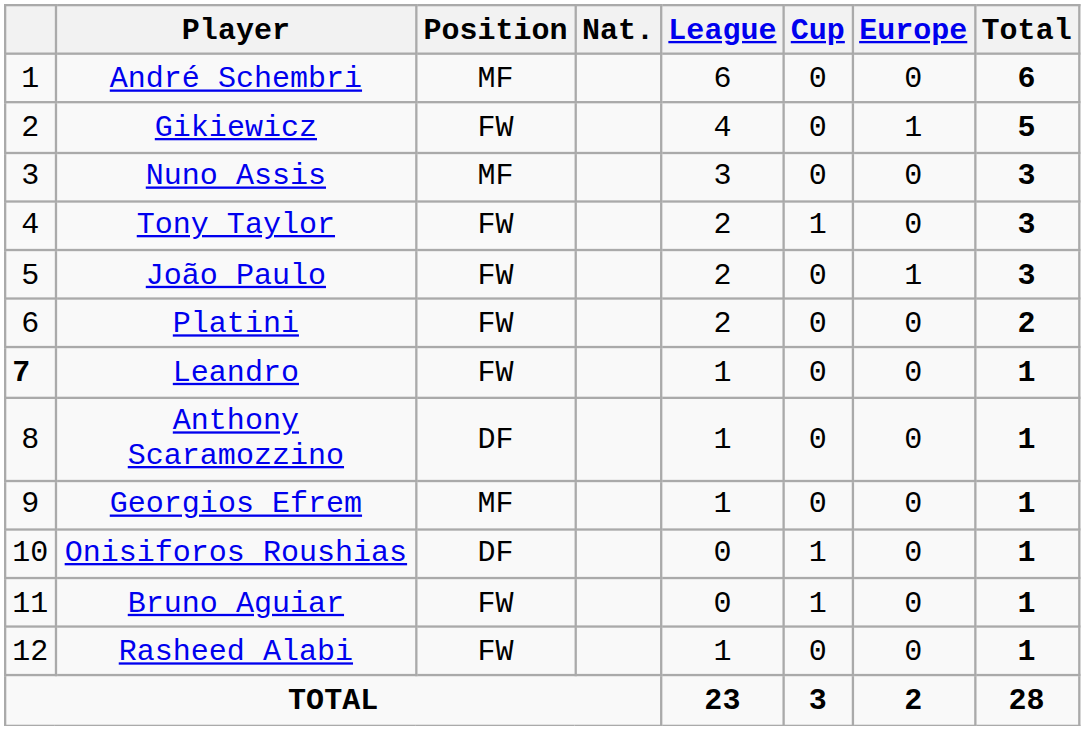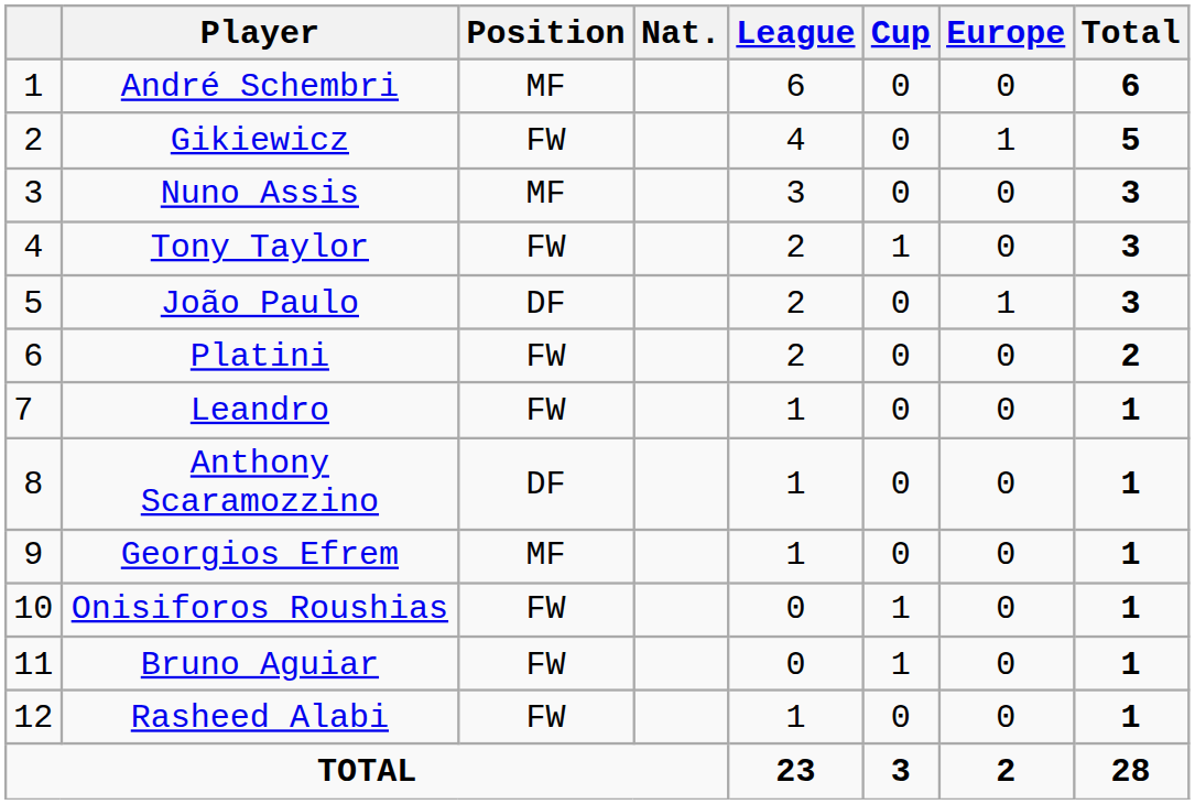 <table class="wikitable">
 <tr>
 <th></th>
 <th width="150">Player</th>
 <th>Position</th>
 <th>Nat.</th>
 <th><a href='#'>League</a></th>
 <th><a href='#'>Cup</a></th>
 <th><a href='#'>Europe</a></th>
 <th>Total</th>
 </tr>
 <tr>
 <td align=center>1</td>
 <td align=center><a href='#'>André Schembri</a></td>
 <td align=center>MF</td>
 <td align=center></td>
 <td align=center>6</td>
 <td align=center>0</td>
 <td align=center>0</td>
 <td align=center><strong>6</strong></td>
 </tr>
 <tr>
 <td align=center>2</td>
 <td align=center><a href='#'>Gikiewicz</a></td>
 <td align=center>FW</td>
 <td align=center></td>
 <td align=center>4</td>
 <td align=center>0</td>
 <td align=center>1</td>
 <td align=center><strong>5</strong></td>
 </tr>
 <tr>
 <td align=center>3</td>
 <td align=center><a href='#'>Nuno Assis</a></td>
 <td align=center>MF</td>
 <td align=center></td>
 <td align=center>3</td>
 <td align=center>0</td>
 <td align=center>0</td>
 <td align=center><strong>3</strong></td>
 </tr>
 <tr>
 <td align=center>4</td>
 <td align=center><a href='#'>Tony Taylor</a></td>
 <td align=center>FW</td>
 <td align=center></td>
 <td align=center>2</td>
 <td align=center>1</td>
 <td align=center>0</td>
 <td align=center><strong>3</strong></td>
 </tr>
 <tr>
 <td align=center>5</td>
 <td align=center><a href='#'>João Paulo</a></td>
-<td align=center>FW</td>
+<td align=center>DF</td>
 <td align=center></td>
 <td align=center>2</td>
 <td align=center>0</td>
 <td align=center>1</td>
 <td align=center><strong>3</strong></td>
 </tr>
 <tr>
 <td align=center>6</td>
 <td align=center><a href='#'>Platini</a></td>
 <td align=center>FW</td>
 <td align=center></td>
 <td align=center>2</td>
 <td align=center>0</td>
 <td align=center>0</td>
 <td align=center><strong>2</strong></td>
 </tr>
 <tr>
-<td algin=center><strong>7</strong></td>
+<td algin=center>7</td>
 <td align=center><a href='#'>Leandro</a></td>
 <td align=center>FW</td>
 <td align=center></td>
 <td align=center>1</td>
 <td align=center>0</td>
 <td align=center>0</td>
 <td align=center><strong>1</strong></td>
 </tr>
 <tr>
 <td align=center>8</td>
 <td align=center><a href='#'>Anthony Scaramozzino</a></td>
 <td align=center>DF</td>
 <td align=center></td>
 <td align=center>1</td>
 <td align=center>0</td>
 <td align=center>0</td>
 <td align=center><strong>1</strong></td>
 </tr>
 <tr>
 <td align=center>9</td>
 <td align=center><a href='#'>Georgios Efrem</a></td>
 <td align=center>MF</td>
 <td align=center></td>
 <td align=center>1</td>
 <td align=center>0</td>
 <td align=center>0</td>
 <td align=center><strong>1</strong></td>
 </tr>
 <tr>
 <td align=center>10</td>
 <td align=center><a href='#'>Onisiforos Roushias</a></td>
-<td align=center>DF</td>
+<td align=center>FW</td>
 <td align=center></td>
 <td align=center>0</td>
 <td align=center>1</td>
 <td align=center>0</td>
 <td align=center><strong>1</strong></td>
 </tr>
 <tr>
 <td align=center>11</td>
 <td align=center><a href='#'>Bruno Aguiar</a></td>
 <td align=center>FW</td>
 <td align=center></td>
 <td align=center>0</td>
 <td align=center>1</td>
 <td align=center>0</td>
 <td align=center><strong>1</strong></td>
 </tr>
 <tr>
 <td align=center>12</td>
 <td align=center><a href='#'>Rasheed Alabi</a></td>
 <td align=center>FW</td>
 <td align=center></td>
 <td align=center>1</td>
 <td align=center>0</td>
 <td align=center>0</td>
 <td align=center><strong>1</strong></td>
 </tr>
 <tr>
 <td colspan="4" align=center><strong>TOTAL</strong></td>
 <td align=center><strong>23</strong></td>
 <td align=center><strong>3</strong></td>
 <td align=center><strong>2</strong></td>
 <td align=center><strong>28</strong></td>
 </tr>
 </table>
